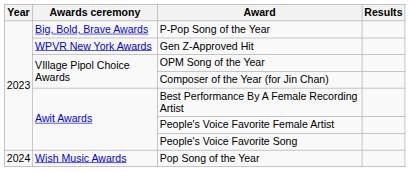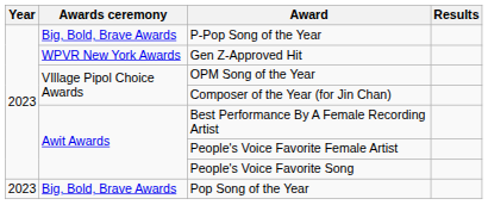 <table class="wikitable">
 <tr>
 <th>Year</th>
 <th>Awards ceremony</th>
 <th>Award</th>
 <th>Results</th>
 </tr>
 <tr>
 <td rowspan="7">2023</td>
 <td><a href='#'>Big, Bold, Brave Awards</a></td>
 <td>P-Pop Song of the Year</td>
 <td></td>
 </tr>
 <tr>
 <td rowspan="1"><a href='#'>WPVR New York Awards</a></td>
 <td>Gen Z-Approved Hit</td>
 <td></td>
 </tr>
 <tr>
 <td rowspan="2">VIllage Pipol Choice Awards</td>
 <td>OPM Song of the Year</td>
 <td></td>
 </tr>
 <tr>
 <td>Composer of the Year (for Jin Chan)</td>
 <td></td>
 </tr>
 <tr>
 <td rowspan="3"><a href='#'>Awit Awards</a></td>
 <td>Best Performance By A Female Recording Artist</td>
 <td></td>
 </tr>
 <tr>
 <td>People's Voice Favorite Female Artist</td>
 <td></td>
 </tr>
 <tr>
 <td>People's Voice Favorite Song</td>
 <td></td>
 </tr>
 <tr>
-<td>2024</td>
-<td><a href='#'>Wish Music Awards</a></td>
+<td>2023</td>
+<td><a href='#'>Big, Bold, Brave Awards</a></td>
 <td>Pop Song of the Year</td>
 <td></td>
 </tr>
 </table>
